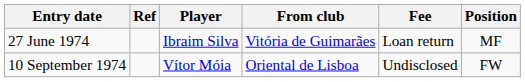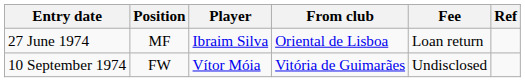 <table class="wikitable">
 <tr>
 <th><strong>Entry date</strong></th>
-<th><strong>Ref</strong></th>
+<th><strong>Position</strong></th>
 <th><strong>Player</strong></th>
 <th><strong>From club</strong></th>
 <th><strong>Fee</strong></th>
-<th><strong>Position</strong></th>
+<th><strong>Ref</strong></th>
 </tr>
 <tr>
 <td>27 June 1974</td>
+<td style="text-align:center;">MF</td>
+<td style="text-align:left;"><a href='#'>Ibraim Silva</a></td>
+<td style="text-align:left;"><a href='#'>Oriental de Lisboa</a></td>
+<td>Loan return</td>
 <td></td>
-<td style="text-align:left;"><a href='#'>Ibraim Silva</a></td>
-<td style="text-align:left;"><a href='#'>Vitória de Guimarães</a></td>
-<td>Loan return</td>
-<td style="text-align:center;">MF</td>
 </tr>
 <tr>
 <td>10 September 1974</td>
+<td style="text-align:center;">FW</td>
+<td style="text-align:left;"><a href='#'>Vítor Móia</a></td>
+<td style="text-align:left;"><a href='#'>Vitória de Guimarães</a></td>
+<td>Undisclosed</td>
 <td></td>
-<td style="text-align:left;"><a href='#'>Vítor Móia</a></td>
-<td style="text-align:left;"><a href='#'>Oriental de Lisboa</a></td>
-<td>Undisclosed</td>
-<td style="text-align:center;">FW</td>
 </tr>
 </table>
